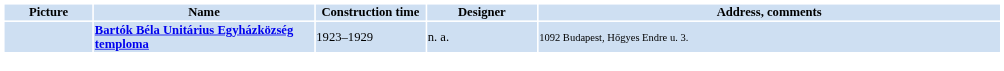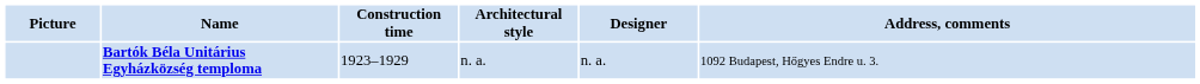 <table width="100%">
 <tr>
 <th bgcolor="#CEDFF2" width="8%">Picture</th>
 <th bgcolor="#CEDFF2" width="20%">Name</th>
 <th bgcolor="#CEDFF2" width="10%">Construction time</th>
+<th bgcolor="#CEDFF2" width="10%">Architectural style</th>
 <th bgcolor="#CEDFF2" width="10%">Designer</th>
 <th bgcolor="#CEDFF2" width="42%">Address, comments</th>
 </tr>
 <tr>
 <td bgcolor="#CEDFF2"></td>
 <td bgcolor="#CEDFF2"><strong><a href='#'>Bartók Béla Unitárius Egyházközség temploma</a></strong></td>
 <td bgcolor="#CEDFF2">1923–1929</td>
 <td bgcolor="#CEDFF2">n. a.</td>
+<td bgcolor="#CEDFF2">n. a.</td>
 <td bgcolor="#CEDFF2"><small>1092 Budapest, Hőgyes Endre u. 3. </small></td>
 </tr>
 </table>
